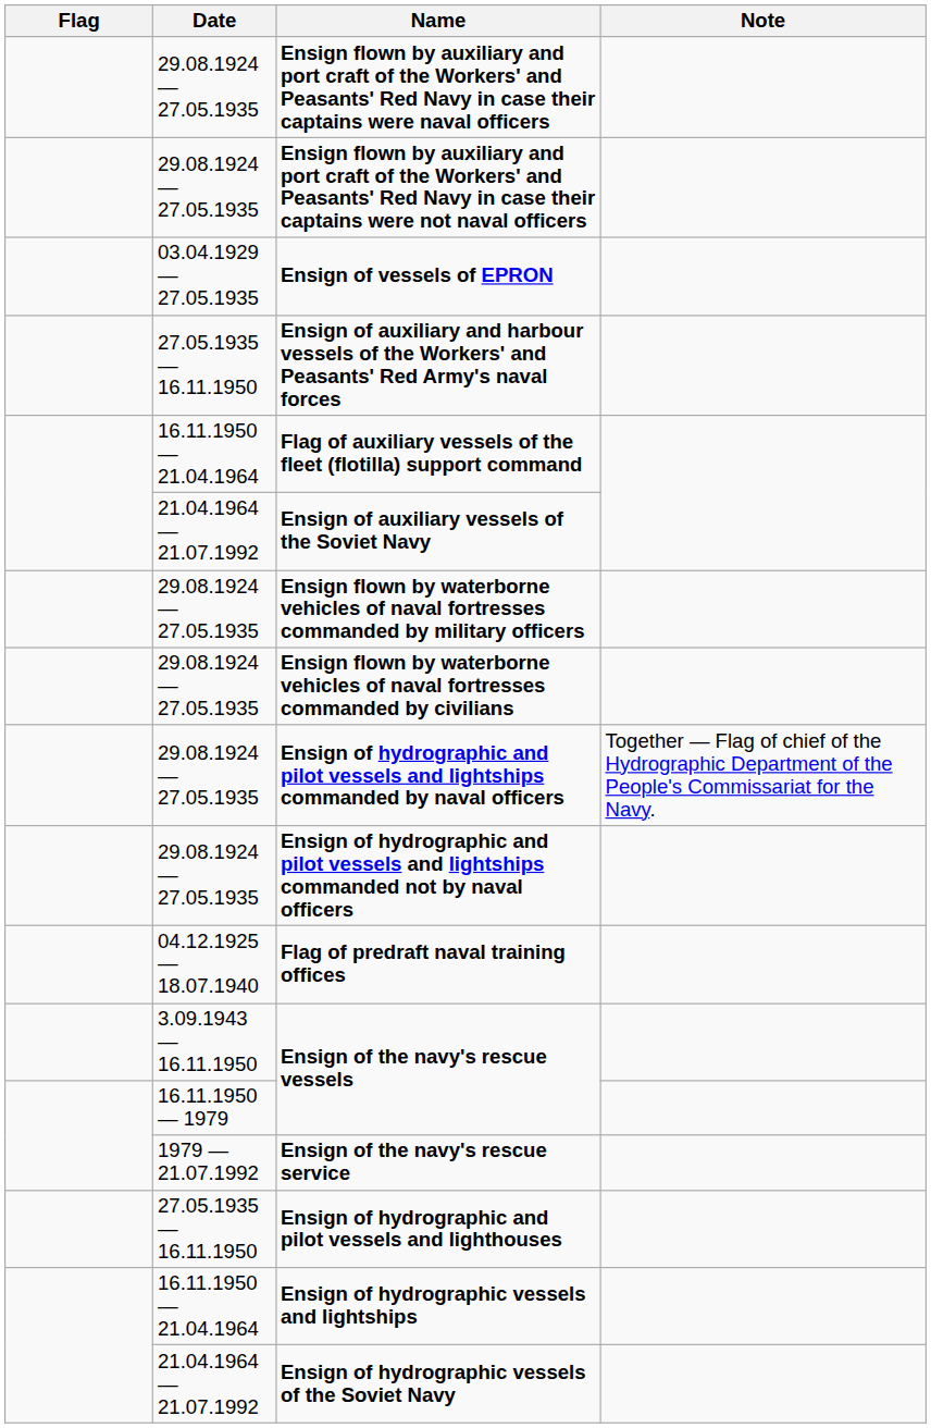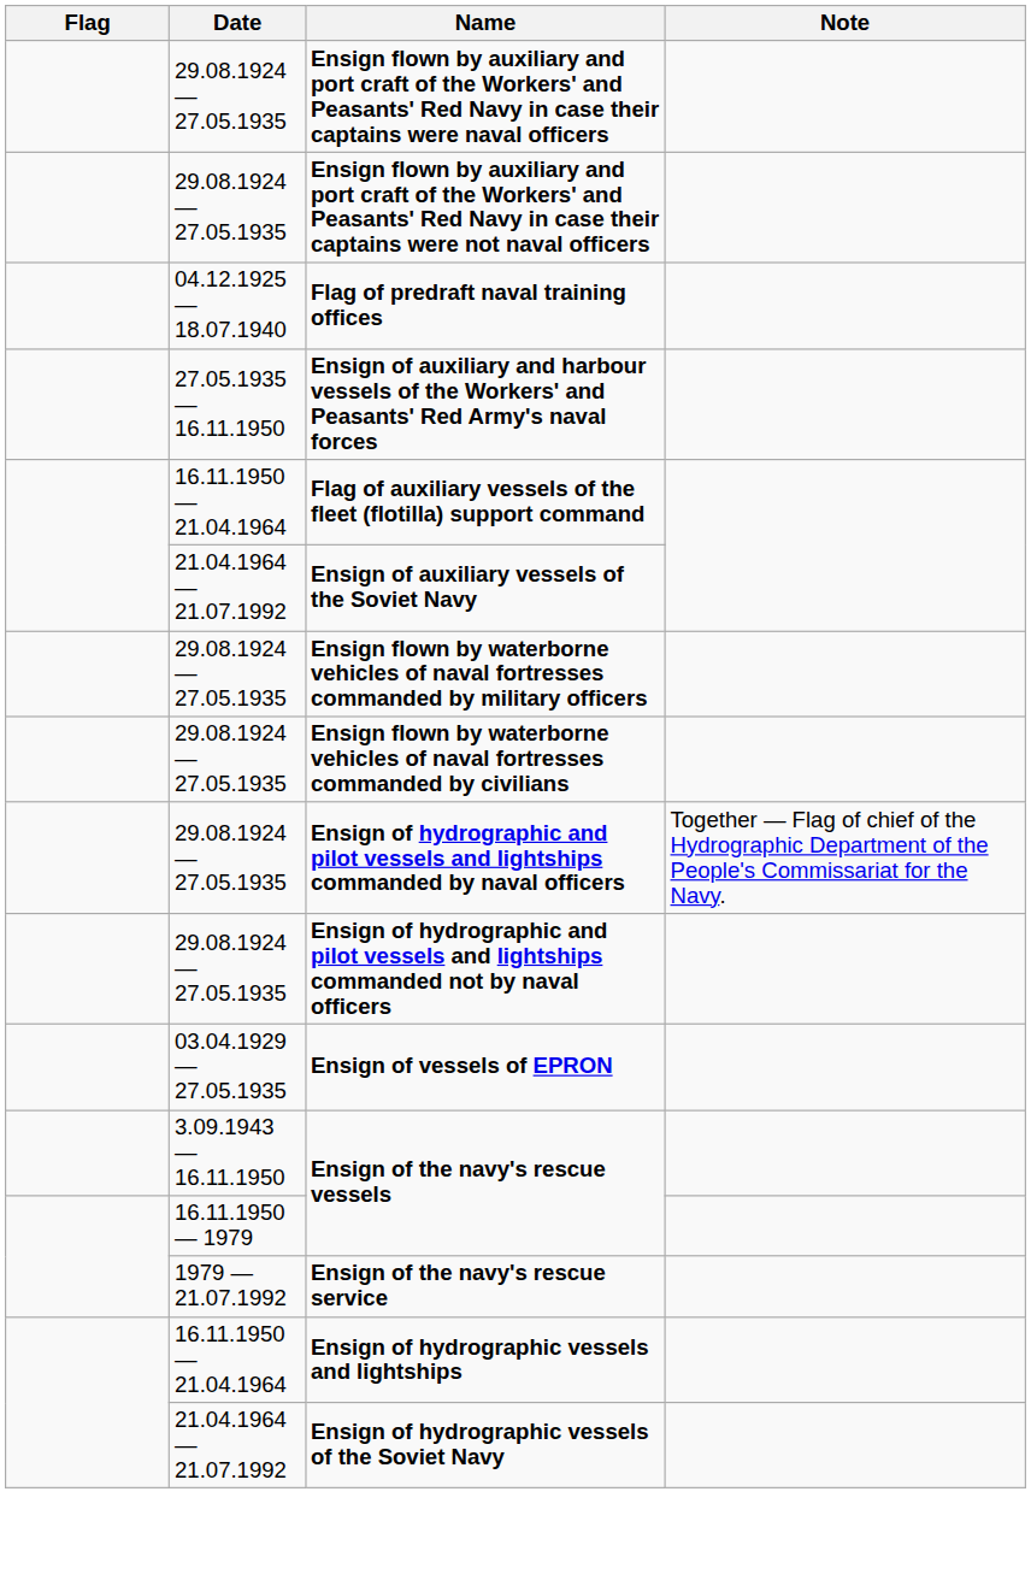 <table class="wikitable">
 <tr>
 <th width="110">Flag</th>
 <th width="90">Date</th>
 <th width="250">Name</th>
 <th width="250">Note</th>
 </tr>
 <tr>
 <td></td>
 <td>29.08.1924 — 27.05.1935</td>
 <td><strong>Ensign flown by auxiliary and port craft of the Workers' and Peasants' Red Navy in case their captains were naval officers</strong></td>
 <td></td>
 </tr>
 <tr>
 <td></td>
 <td>29.08.1924 — 27.05.1935</td>
 <td><strong>Ensign flown by auxiliary and port craft of the Workers' and Peasants' Red Navy in case their captains were not naval officers</strong></td>
 <td></td>
 </tr>
 <tr>
 <td></td>
-<td>03.04.1929 — 27.05.1935</td>
-<td><strong>Ensign of vessels of <a href='#'>EPRON</a></strong></td>
+<td>04.12.1925 — 18.07.1940</td>
+<td><strong>Flag of predraft naval training offices</strong></td>
 <td></td>
 </tr>
 <tr>
 <td></td>
 <td>27.05.1935 — 16.11.1950</td>
 <td><strong>Ensign of auxiliary and harbour vessels of the Workers' and Peasants' Red Army's naval forces</strong></td>
 <td></td>
 </tr>
 <tr>
 <td rowspan="2"></td>
 <td>16.11.1950 — 21.04.1964</td>
 <td><strong>Flag of auxiliary vessels of the fleet (flotilla) support command</strong></td>
 <td rowspan="2"></td>
 </tr>
 <tr>
 <td>21.04.1964 — 21.07.1992</td>
 <td><strong>Ensign of auxiliary vessels of the Soviet Navy</strong></td>
 </tr>
 <tr>
 <td></td>
 <td>29.08.1924 — 27.05.1935</td>
 <td><strong>Ensign flown by waterborne vehicles of naval fortresses commanded by military officers</strong></td>
 <td></td>
 </tr>
 <tr>
 <td></td>
 <td>29.08.1924 — 27.05.1935</td>
 <td><strong>Ensign flown by waterborne vehicles of naval fortresses commanded by civilians</strong></td>
 <td></td>
 </tr>
 <tr>
 <td></td>
 <td>29.08.1924 — 27.05.1935</td>
 <td><strong>Ensign of <a href='#'>hydrographic and pilot vessels and lightships</a> commanded by naval officers</strong></td>
 <td>Together — Flag of chief of the <a href='#'>Hydrographic Department of the People's Commissariat for the Navy</a>.</td>
 </tr>
 <tr>
 <td></td>
 <td>29.08.1924 — 27.05.1935</td>
 <td><strong>Ensign of hydrographic and <a href='#'>pilot vessels</a> and <a href='#'>lightships</a> commanded not by naval officers</strong></td>
 <td></td>
 </tr>
 <tr>
 <td></td>
-<td>04.12.1925 — 18.07.1940</td>
-<td><strong>Flag of predraft naval training offices</strong></td>
+<td>03.04.1929 — 27.05.1935</td>
+<td><strong>Ensign of vessels of <a href='#'>EPRON</a></strong></td>
 <td></td>
 </tr>
 <tr>
 <td></td>
 <td>3.09.1943 — 16.11.1950</td>
 <td rowspan="2"><strong>Ensign of the navy's rescue vessels</strong></td>
 <td></td>
 </tr>
 <tr>
 <td rowspan="2"></td>
 <td>16.11.1950 — 1979</td>
 <td></td>
 </tr>
 <tr>
 <td>1979 — 21.07.1992</td>
 <td><strong>Ensign of the navy's rescue service</strong></td>
 <td></td>
 </tr>
 <tr>
-<td></td>
-<td>27.05.1935 — 16.11.1950</td>
-<td><strong>Ensign of hydrographic and pilot vessels and lighthouses</strong></td>
-<td></td>
-</tr>
-<tr>
 <td rowspan="2"></td>
 <td>16.11.1950 — 21.04.1964</td>
 <td><strong>Ensign of hydrographic vessels and lightships</strong></td>
 <td></td>
 </tr>
 <tr>
 <td>21.04.1964 — 21.07.1992</td>
 <td><strong>Ensign of hydrographic vessels of the Soviet Navy</strong></td>
 <td></td>
 </tr>
 </table>
